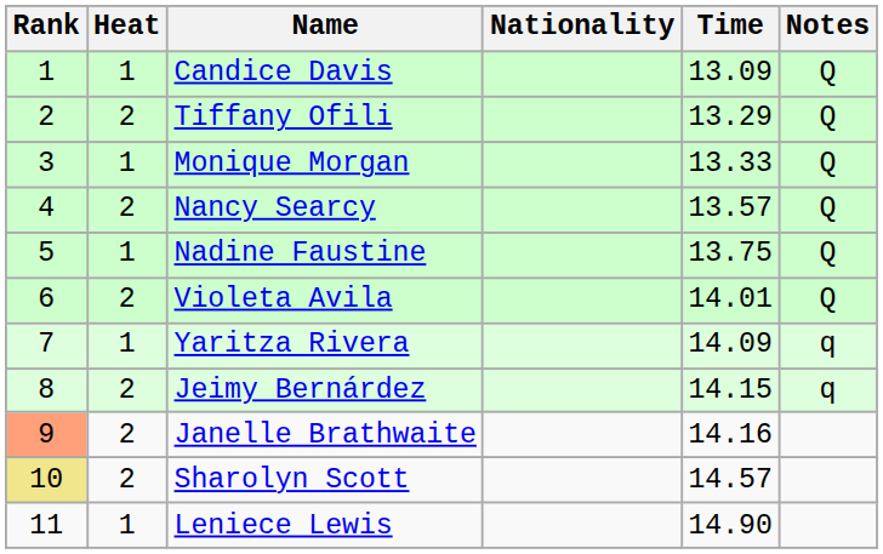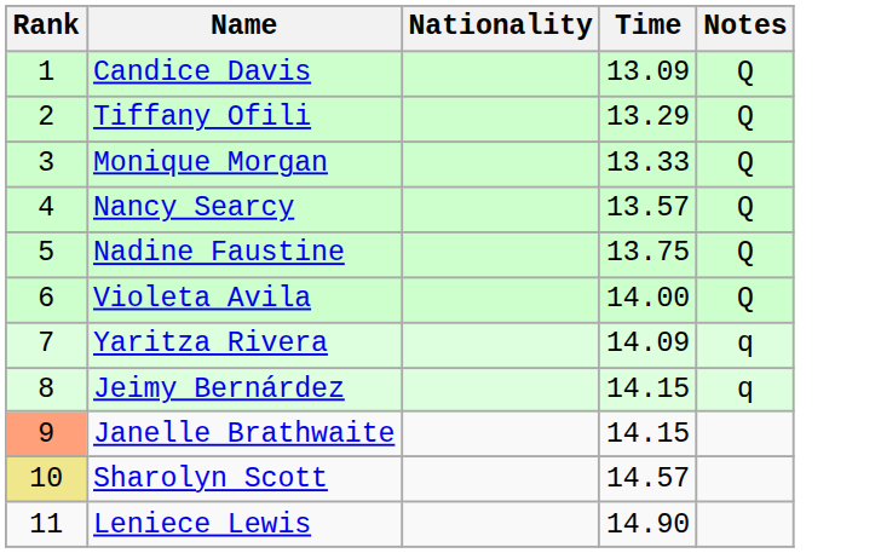 <table class="wikitable sortable" style="text-align:center; font-size:95%">
 <tr>
 <th>Rank</th>
-<th>Heat</th>
 <th>Name</th>
 <th>Nationality</th>
 <th>Time</th>
 <th>Notes</th>
 </tr>
 <tr bgcolor=ccffcc>
-<td>1</td>
 <td>1</td>
 <td align=left><a href='#'>Candice Davis</a></td>
 <td align=left></td>
 <td>13.09</td>
 <td>Q</td>
 </tr>
 <tr bgcolor=ccffcc>
 <td>2</td>
-<td>2</td>
 <td align=left><a href='#'>Tiffany Ofili</a></td>
 <td align=left></td>
 <td>13.29</td>
 <td>Q</td>
 </tr>
 <tr bgcolor=ccffcc>
 <td>3</td>
-<td>1</td>
 <td align=left><a href='#'>Monique Morgan</a></td>
 <td align=left></td>
 <td>13.33</td>
 <td>Q</td>
 </tr>
 <tr bgcolor=ccffcc>
 <td>4</td>
-<td>2</td>
 <td align=left><a href='#'>Nancy Searcy</a></td>
 <td align=left></td>
 <td>13.57</td>
 <td>Q</td>
 </tr>
 <tr bgcolor=ccffcc>
 <td>5</td>
-<td>1</td>
 <td align=left><a href='#'>Nadine Faustine</a></td>
 <td align=left></td>
 <td>13.75</td>
 <td>Q</td>
 </tr>
 <tr bgcolor=ccffcc>
 <td>6</td>
-<td>2</td>
 <td align=left><a href='#'>Violeta Avila</a></td>
 <td align=left></td>
-<td>14.01</td>
+<td>14.00</td>
 <td>Q</td>
 </tr>
 <tr bgcolor=ddffdd>
 <td>7</td>
-<td>1</td>
 <td align=left><a href='#'>Yaritza Rivera</a></td>
 <td align=left></td>
 <td>14.09</td>
 <td>q</td>
 </tr>
 <tr bgcolor=ddffdd>
 <td>8</td>
-<td>2</td>
 <td align=left><a href='#'>Jeimy Bernárdez</a></td>
 <td align=left></td>
 <td>14.15</td>
 <td>q</td>
 </tr>
 <tr>
 <td style="background: lightsalmon;">9</td>
-<td>2</td>
 <td align=left><a href='#'>Janelle Brathwaite</a></td>
 <td align=left></td>
-<td>14.16</td>
+<td>14.15</td>
 <td></td>
 </tr>
 <tr>
 <td style="background: khaki;">10</td>
-<td>2</td>
 <td align=left><a href='#'>Sharolyn Scott</a></td>
 <td align=left></td>
 <td>14.57</td>
 <td></td>
 </tr>
 <tr>
 <td>11</td>
-<td>1</td>
 <td align=left><a href='#'>Leniece Lewis</a></td>
 <td align=left></td>
 <td>14.90</td>
 <td></td>
 </tr>
 </table>
